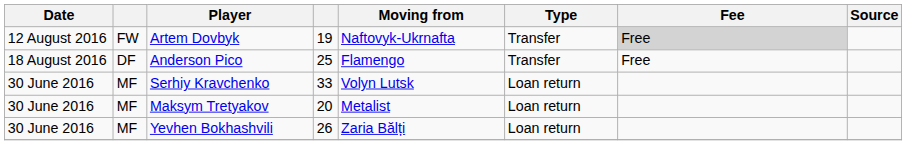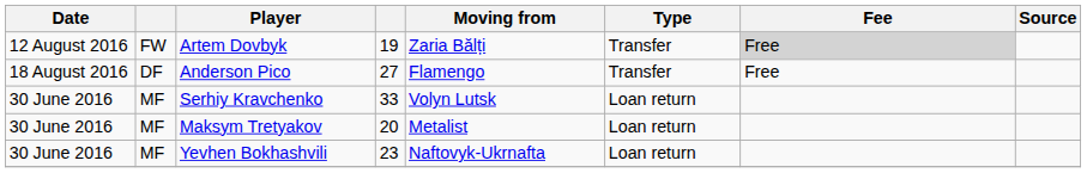 <table class="wikitable sortable">
 <tr>
 <th style="width:115px;">Date</th>
 <th style="width:30px;"></th>
 <th style="width:180px;">Player</th>
 <th style="width:20px;"></th>
 <th style="width:180px;">Moving from</th>
 <th style="width:120px;" class="unsortable">Type</th>
 <th style="width:250px;" class="unsortable">Fee</th>
 <th style="width:20px;">Source</th>
 </tr>
 <tr>
 <td>12 August 2016</td>
 <td>FW</td>
 <td> <a href='#'>Artem Dovbyk</a></td>
 <td>19</td>
-<td> <a href='#'>Naftovyk-Ukrnafta</a></td>
+<td> <a href='#'>Zaria Bălți</a></td>
 <td>Transfer</td>
 <td style="background: lightgrey;">Free</td>
 <td></td>
 </tr>
 <tr>
 <td>18 August 2016</td>
 <td>DF</td>
 <td> <a href='#'>Anderson Pico</a></td>
-<td>25</td>
+<td>27</td>
 <td> <a href='#'>Flamengo</a></td>
 <td>Transfer</td>
 <td>Free</td>
 <td></td>
 </tr>
 <tr>
 <td>30 June 2016</td>
 <td>MF</td>
 <td> <a href='#'>Serhiy Kravchenko</a></td>
 <td>33</td>
 <td> <a href='#'>Volyn Lutsk</a></td>
 <td>Loan return</td>
 <td></td>
 <td></td>
 </tr>
 <tr>
 <td>30 June 2016</td>
 <td>MF</td>
 <td> <a href='#'>Maksym Tretyakov</a></td>
 <td>20</td>
 <td> <a href='#'>Metalist</a></td>
 <td>Loan return</td>
 <td></td>
 <td></td>
 </tr>
 <tr>
 <td>30 June 2016</td>
 <td>MF</td>
 <td> <a href='#'>Yevhen Bokhashvili</a></td>
-<td>26</td>
-<td> <a href='#'>Zaria Bălți</a></td>
+<td>23</td>
+<td> <a href='#'>Naftovyk-Ukrnafta</a></td>
 <td>Loan return</td>
 <td></td>
 <td></td>
 </tr>
 <tr>
 </tr>
 </table>
